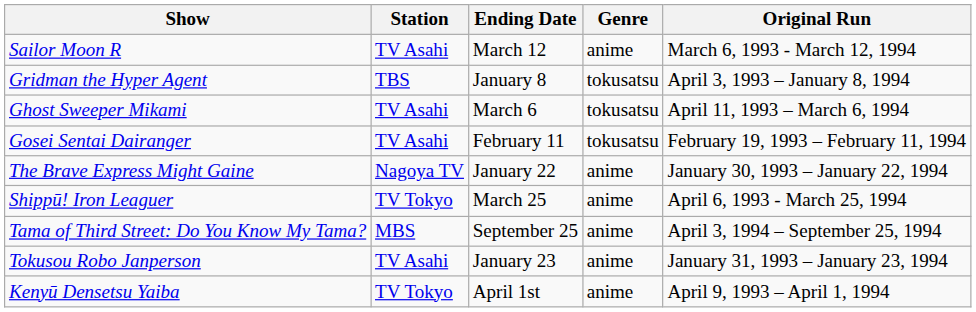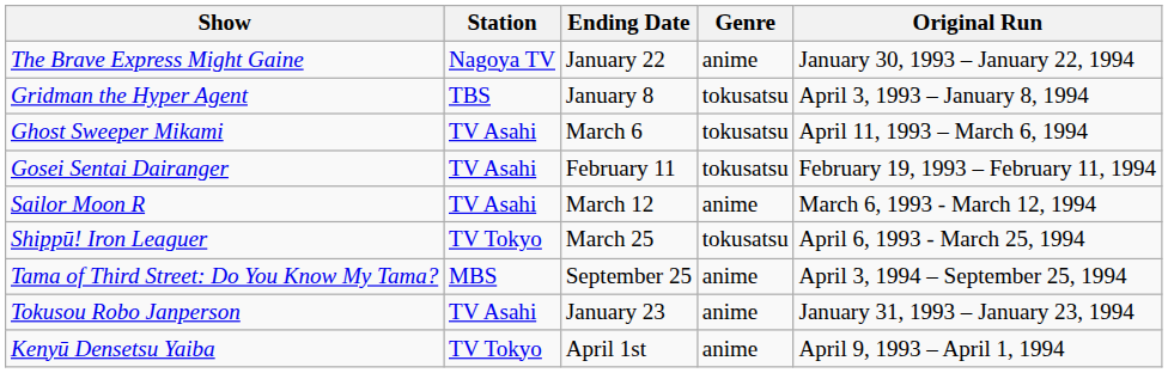 <table class="wikitable sortable">
 <tr>
 <th>Show</th>
 <th>Station</th>
 <th>Ending Date</th>
 <th>Genre</th>
 <th>Original Run</th>
 </tr>
 <tr>
-<td><em><a href='#'>Sailor Moon R</a></em></td>
-<td><a href='#'>TV Asahi</a></td>
-<td>March 12</td>
+<td><em><a href='#'>The Brave Express Might Gaine</a></em></td>
+<td><a href='#'>Nagoya TV</a></td>
+<td>January 22</td>
 <td>anime</td>
-<td>March 6, 1993 - March 12, 1994</td>
+<td>January 30, 1993 – January 22, 1994</td>
 </tr>
 <tr>
 <td><em><a href='#'>Gridman the Hyper Agent</a></em></td>
 <td><a href='#'>TBS</a></td>
 <td>January 8</td>
 <td>tokusatsu</td>
 <td>April 3, 1993 – January 8, 1994</td>
 </tr>
 <tr>
 <td><em><a href='#'>Ghost Sweeper Mikami</a></em></td>
 <td><a href='#'>TV Asahi</a></td>
 <td>March 6</td>
 <td>tokusatsu</td>
 <td>April 11, 1993 – March 6, 1994</td>
 </tr>
 <tr>
 <td><em><a href='#'>Gosei Sentai Dairanger</a></em></td>
 <td><a href='#'>TV Asahi</a></td>
 <td>February 11</td>
 <td>tokusatsu</td>
 <td>February 19, 1993 – February 11, 1994</td>
 </tr>
 <tr>
-<td><em><a href='#'>The Brave Express Might Gaine</a></em></td>
-<td><a href='#'>Nagoya TV</a></td>
-<td>January 22</td>
+<td><em><a href='#'>Sailor Moon R</a></em></td>
+<td><a href='#'>TV Asahi</a></td>
+<td>March 12</td>
 <td>anime</td>
-<td>January 30, 1993 – January 22, 1994</td>
+<td>March 6, 1993 - March 12, 1994</td>
 </tr>
 <tr>
 <td><em><a href='#'>Shippū! Iron Leaguer</a></em></td>
 <td><a href='#'>TV Tokyo</a></td>
 <td>March 25</td>
-<td>anime</td>
+<td>tokusatsu</td>
 <td>April 6, 1993 - March 25, 1994</td>
 </tr>
 <tr>
 <td><em><a href='#'>Tama of Third Street: Do You Know My Tama?</a></em></td>
 <td><a href='#'>MBS</a></td>
 <td>September 25</td>
 <td>anime</td>
 <td>April 3, 1994 – September 25, 1994</td>
 </tr>
 <tr>
 <td><em><a href='#'>Tokusou Robo Janperson</a></em></td>
 <td><a href='#'>TV Asahi</a></td>
 <td>January 23</td>
 <td>anime</td>
 <td>January 31, 1993 – January 23, 1994</td>
 </tr>
 <tr>
 <td><em><a href='#'>Kenyū Densetsu Yaiba</a></em></td>
 <td><a href='#'>TV Tokyo</a></td>
 <td>April 1st</td>
 <td>anime</td>
 <td>April 9, 1993 – April 1, 1994</td>
 </tr>
 </table>
